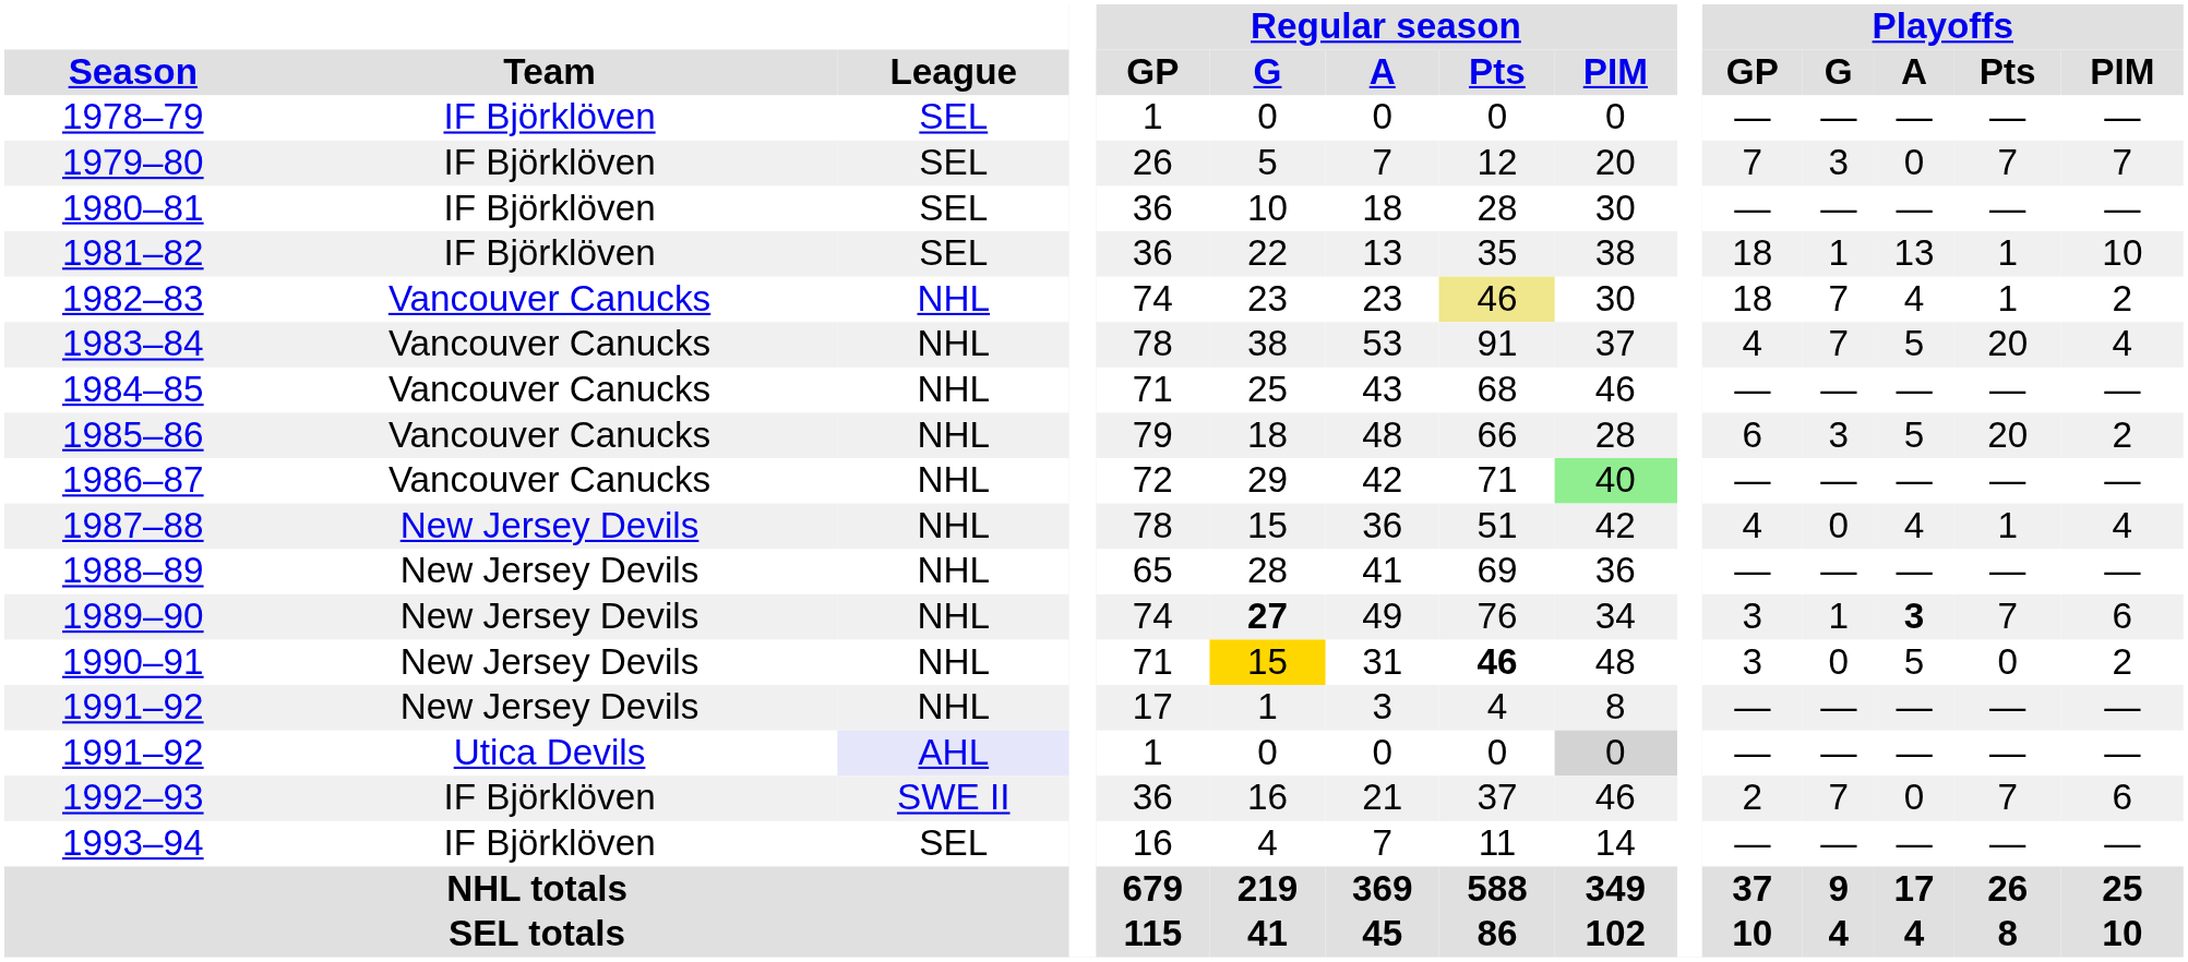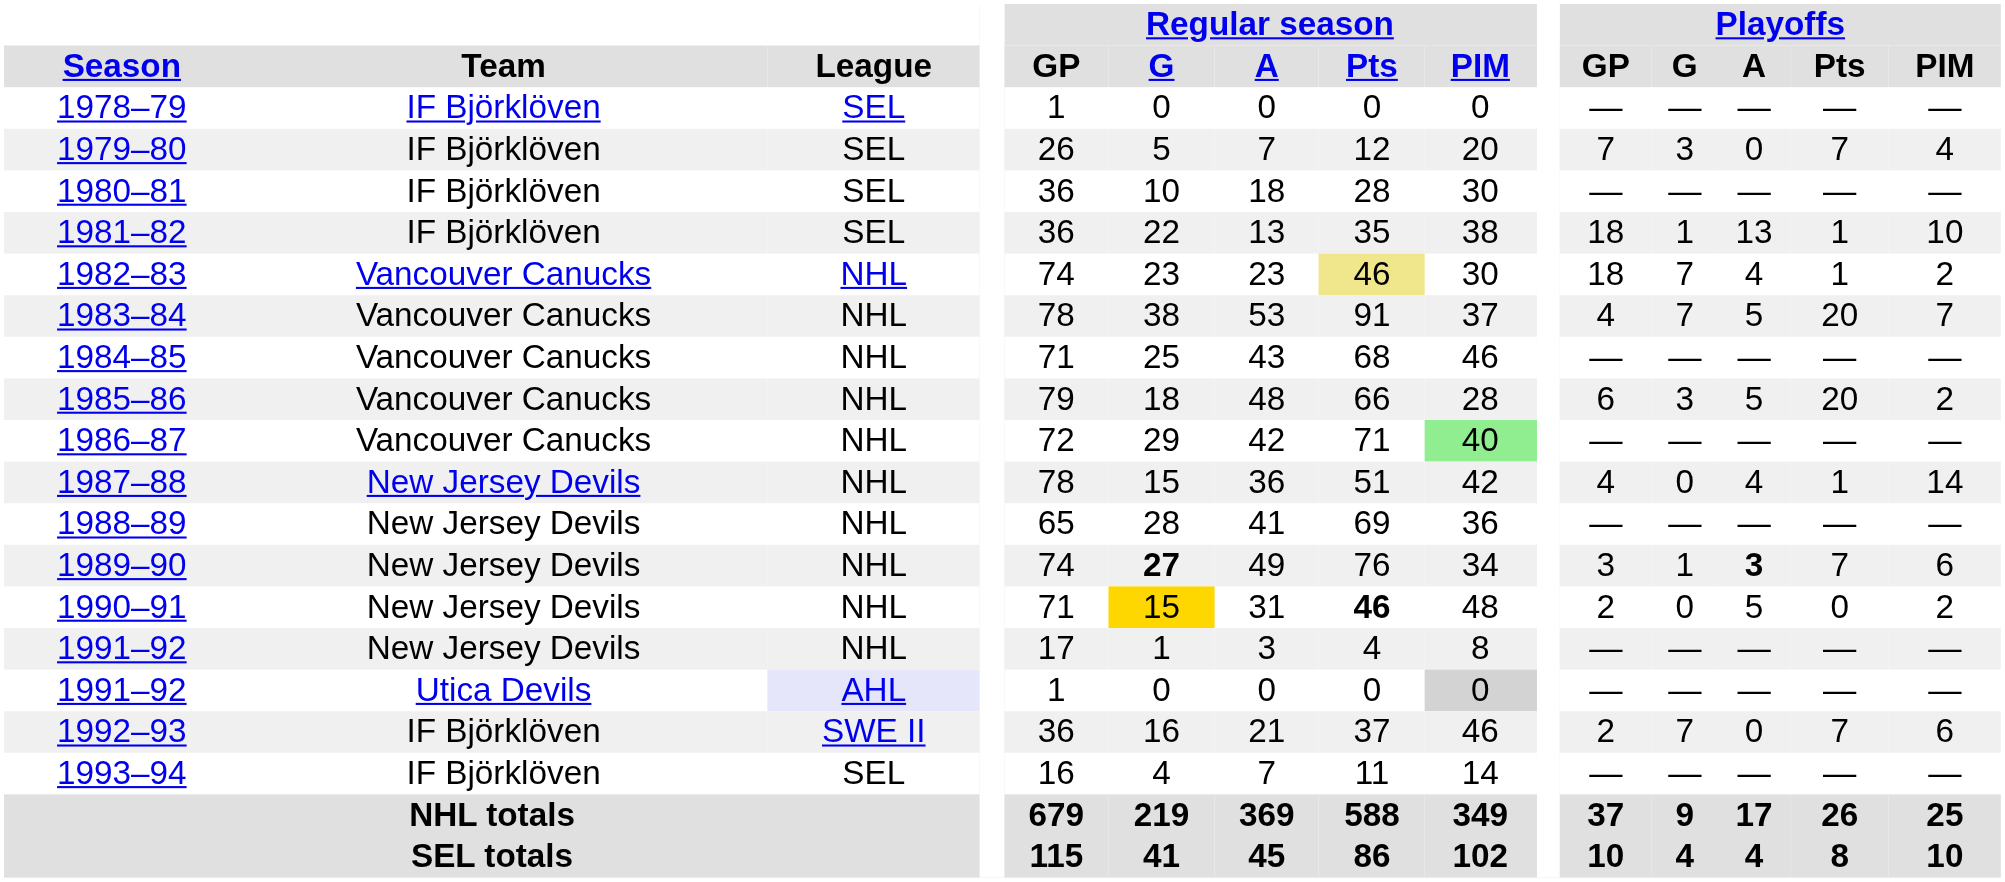 <table border="0" cellpadding="1" cellspacing="0" style="text-align:center; width:60em;">
 <tr style="background:#e0e0e0;">
 <th colspan="3" bgcolor="#ffffff"> </th>
 <th rowspan="99" bgcolor="#ffffff"> </th>
 <th colspan="5"><a href='#'>Regular season</a></th>
 <th rowspan="99" bgcolor="#ffffff"> </th>
 <th colspan="5"><a href='#'>Playoffs</a></th>
 </tr>
 <tr style="background:#e0e0e0;">
 <th><a href='#'>Season</a></th>
 <th>Team</th>
 <th>League</th>
 <th>GP</th>
 <th><a href='#'>G</a></th>
 <th><a href='#'>A</a></th>
 <th><a href='#'>Pts</a></th>
 <th><a href='#'>PIM</a></th>
 <th>GP</th>
 <th>G</th>
 <th>A</th>
 <th>Pts</th>
 <th>PIM</th>
 </tr>
 <tr>
 <td><a href='#'>1978–79</a></td>
 <td><a href='#'>IF Björklöven</a></td>
 <td><a href='#'>SEL</a></td>
 <td>1</td>
 <td>0</td>
 <td>0</td>
 <td>0</td>
 <td>0</td>
 <td>—</td>
 <td>—</td>
 <td>—</td>
 <td>—</td>
 <td>—</td>
 </tr>
 <tr style="background:#f0f0f0;">
 <td><a href='#'>1979–80</a></td>
 <td>IF Björklöven</td>
 <td>SEL</td>
 <td>26</td>
 <td>5</td>
 <td>7</td>
 <td>12</td>
 <td>20</td>
 <td>7</td>
 <td>3</td>
 <td>0</td>
 <td>7</td>
-<td>7</td>
+<td>4</td>
 </tr>
 <tr>
 <td><a href='#'>1980–81</a></td>
 <td>IF Björklöven</td>
 <td>SEL</td>
 <td>36</td>
 <td>10</td>
 <td>18</td>
 <td>28</td>
 <td>30</td>
 <td>—</td>
 <td>—</td>
 <td>—</td>
 <td>—</td>
 <td>—</td>
 </tr>
 <tr style="background:#f0f0f0;">
 <td><a href='#'>1981–82</a></td>
 <td>IF Björklöven</td>
 <td>SEL</td>
 <td>36</td>
 <td>22</td>
 <td>13</td>
 <td>35</td>
 <td>38</td>
 <td>18</td>
 <td>1</td>
 <td>13</td>
 <td>1</td>
 <td>10</td>
 </tr>
 <tr>
 <td><a href='#'>1982–83</a></td>
 <td><a href='#'>Vancouver Canucks</a></td>
 <td><a href='#'>NHL</a></td>
 <td>74</td>
 <td>23</td>
 <td>23</td>
 <td style="background: khaki;">46</td>
 <td>30</td>
 <td>18</td>
 <td>7</td>
 <td>4</td>
 <td>1</td>
 <td>2</td>
 </tr>
 <tr style="background:#f0f0f0;">
 <td><a href='#'>1983–84</a></td>
 <td>Vancouver Canucks</td>
 <td>NHL</td>
 <td>78</td>
 <td>38</td>
 <td>53</td>
 <td>91</td>
 <td>37</td>
 <td>4</td>
 <td>7</td>
 <td>5</td>
 <td>20</td>
-<td>4</td>
+<td>7</td>
 </tr>
 <tr>
 <td><a href='#'>1984–85</a></td>
 <td>Vancouver Canucks</td>
 <td>NHL</td>
 <td>71</td>
 <td>25</td>
 <td>43</td>
 <td>68</td>
 <td>46</td>
 <td>—</td>
 <td>—</td>
 <td>—</td>
 <td>—</td>
 <td>—</td>
 </tr>
 <tr style="background:#f0f0f0;">
 <td><a href='#'>1985–86</a></td>
 <td>Vancouver Canucks</td>
 <td>NHL</td>
 <td>79</td>
 <td>18</td>
 <td>48</td>
 <td>66</td>
 <td>28</td>
 <td>6</td>
 <td>3</td>
 <td>5</td>
 <td>20</td>
 <td>2</td>
 </tr>
 <tr>
 <td><a href='#'>1986–87</a></td>
 <td>Vancouver Canucks</td>
 <td>NHL</td>
 <td>72</td>
 <td>29</td>
 <td>42</td>
 <td>71</td>
 <td style="background: lightgreen;">40</td>
 <td>—</td>
 <td>—</td>
 <td>—</td>
 <td>—</td>
 <td>—</td>
 </tr>
 <tr style="background:#f0f0f0;">
 <td><a href='#'>1987–88</a></td>
 <td><a href='#'>New Jersey Devils</a></td>
 <td>NHL</td>
 <td>78</td>
 <td>15</td>
 <td>36</td>
 <td>51</td>
 <td>42</td>
 <td>4</td>
 <td>0</td>
 <td>4</td>
 <td>1</td>
-<td>4</td>
+<td>14</td>
 </tr>
 <tr>
 <td><a href='#'>1988–89</a></td>
 <td>New Jersey Devils</td>
 <td>NHL</td>
 <td>65</td>
 <td>28</td>
 <td>41</td>
 <td>69</td>
 <td>36</td>
 <td>—</td>
 <td>—</td>
 <td>—</td>
 <td>—</td>
 <td>—</td>
 </tr>
 <tr style="background:#f0f0f0;">
 <td><a href='#'>1989–90</a></td>
 <td>New Jersey Devils</td>
 <td>NHL</td>
 <td>74</td>
 <td><strong>27</strong></td>
 <td>49</td>
 <td>76</td>
 <td>34</td>
 <td>3</td>
 <td>1</td>
 <td><strong>3</strong></td>
 <td>7</td>
 <td>6</td>
 </tr>
 <tr>
 <td><a href='#'>1990–91</a></td>
 <td>New Jersey Devils</td>
 <td>NHL</td>
 <td>71</td>
 <td style="background: gold;">15</td>
 <td>31</td>
 <td><strong>46</strong></td>
 <td>48</td>
-<td>3</td>
+<td>2</td>
 <td>0</td>
 <td>5</td>
 <td>0</td>
 <td>2</td>
 </tr>
 <tr style="background:#f0f0f0;">
 <td><a href='#'>1991–92</a></td>
 <td>New Jersey Devils</td>
 <td>NHL</td>
 <td>17</td>
 <td>1</td>
 <td>3</td>
 <td>4</td>
 <td>8</td>
 <td>—</td>
 <td>—</td>
 <td>—</td>
 <td>—</td>
 <td>—</td>
 </tr>
 <tr>
 <td><a href='#'>1991–92</a></td>
 <td><a href='#'>Utica Devils</a></td>
 <td style="background: lavender;"><a href='#'>AHL</a></td>
 <td>1</td>
 <td>0</td>
 <td>0</td>
 <td>0</td>
 <td style="background: lightgrey;">0</td>
 <td>—</td>
 <td>—</td>
 <td>—</td>
 <td>—</td>
 <td>—</td>
 </tr>
 <tr style="background:#f0f0f0;">
 <td><a href='#'>1992–93</a></td>
 <td>IF Björklöven</td>
 <td><a href='#'>SWE II</a></td>
 <td>36</td>
 <td>16</td>
 <td>21</td>
 <td>37</td>
 <td>46</td>
 <td>2</td>
 <td>7</td>
 <td>0</td>
 <td>7</td>
 <td>6</td>
 </tr>
 <tr>
 <td><a href='#'>1993–94</a></td>
 <td>IF Björklöven</td>
 <td>SEL</td>
 <td>16</td>
 <td>4</td>
 <td>7</td>
 <td>11</td>
 <td>14</td>
 <td>—</td>
 <td>—</td>
 <td>—</td>
 <td>—</td>
 <td>—</td>
 </tr>
 <tr style="background:#e0e0e0;">
 <th colspan="3">NHL totals</th>
 <th>679</th>
 <th>219</th>
 <th>369</th>
 <th>588</th>
 <th>349</th>
 <th>37</th>
 <th>9</th>
 <th>17</th>
 <th>26</th>
 <th>25</th>
 </tr>
 <tr style="background:#e0e0e0;">
 <th colspan="3">SEL totals</th>
 <th>115</th>
 <th>41</th>
 <th>45</th>
 <th>86</th>
 <th>102</th>
 <th>10</th>
 <th>4</th>
 <th>4</th>
 <th>8</th>
 <th>10</th>
 </tr>
 </table>
